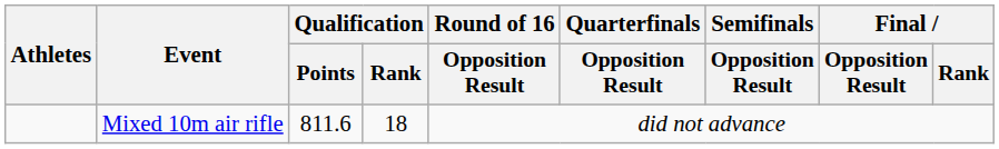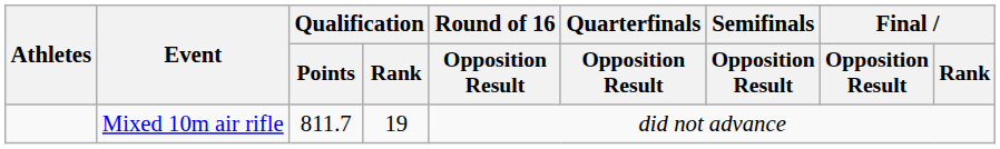 <table class="wikitable" style="text-align:center;font-size:90%">
 <tr>
 <th rowspan=2>Athletes</th>
 <th rowspan=2>Event</th>
 <th colspan=2>Qualification</th>
 <th>Round of 16</th>
 <th>Quarterfinals</th>
 <th>Semifinals</th>
 <th colspan=2>Final / </th>
 </tr>
 <tr style="font-size:95%">
 <th>Points</th>
 <th>Rank</th>
 <th>Opposition<br>Result</th>
 <th>Opposition<br>Result</th>
 <th>Opposition<br>Result</th>
 <th>Opposition<br>Result</th>
 <th>Rank</th>
 </tr>
 <tr>
 <td align=left><br></td>
 <td align=left><a href='#'>Mixed 10m air rifle</a></td>
-<td>811.6</td>
-<td>18</td>
+<td>811.7</td>
+<td>19</td>
 <td colspan=5><em>did not advance</em></td>
 </tr>
 </table>
